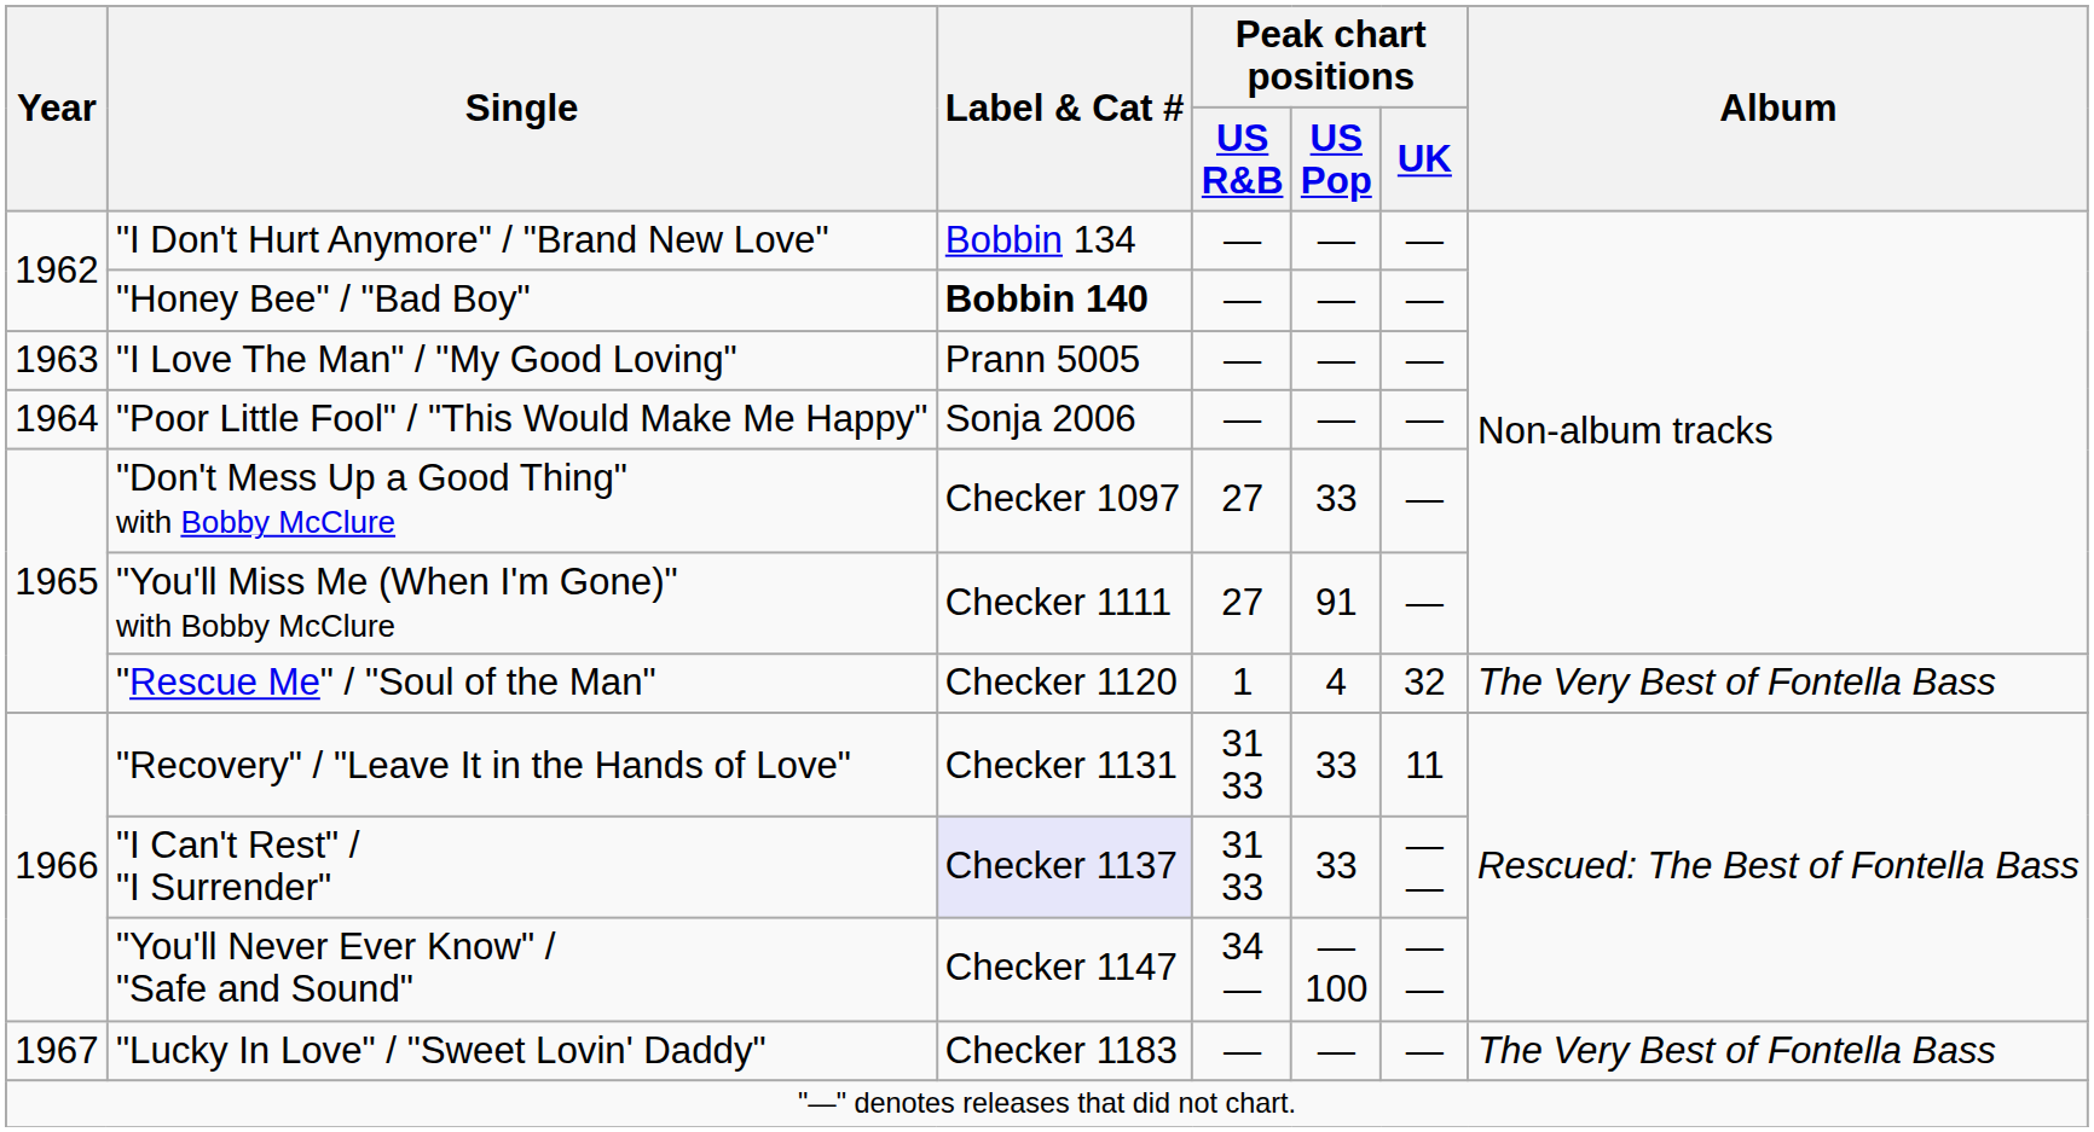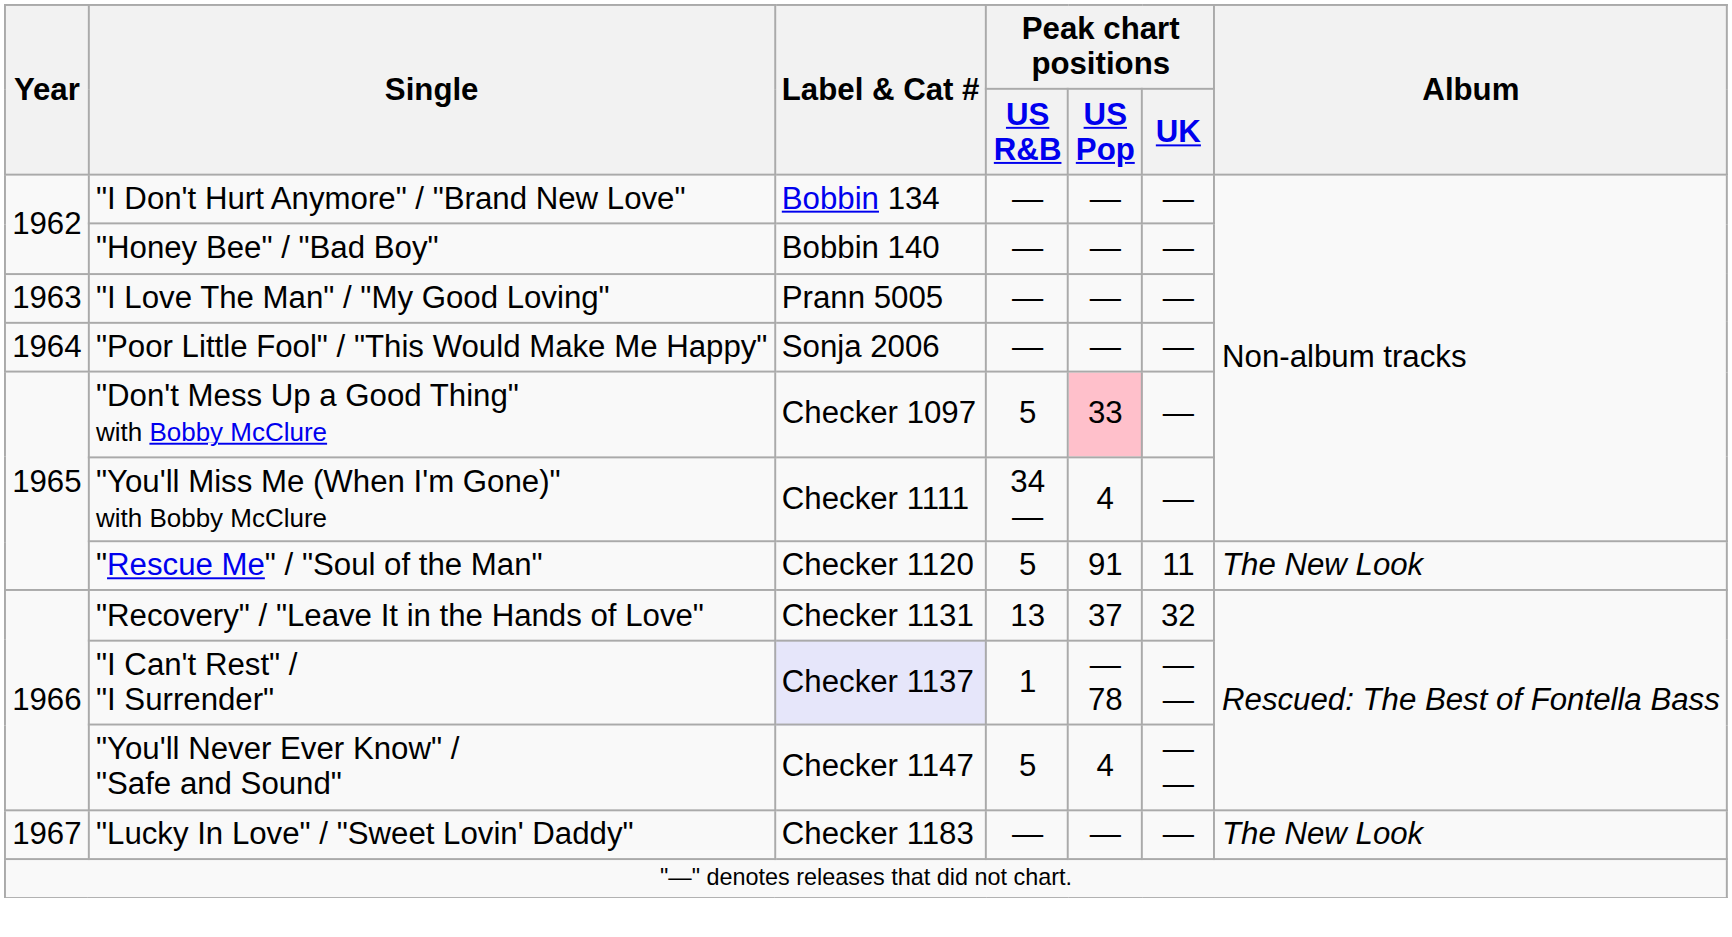 <table class="wikitable">
 <tr>
 <th rowspan="2">Year</th>
 <th rowspan="2">Single</th>
 <th rowspan="2">Label & Cat #</th>
 <th colspan="3">Peak chart positions</th>
 <th rowspan="2">Album</th>
 </tr>
 <tr>
 <th style="width:30px;"><a href='#'>US R&B</a><br></th>
 <th style="width:30px;"><a href='#'>US Pop</a><br></th>
 <th style="width:30px;"><a href='#'>UK</a><br></th>
 </tr>
 <tr>
 <td rowspan="2">1962</td>
 <td>"I Don't Hurt Anymore" / "Brand New Love"</td>
 <td><a href='#'>Bobbin</a> 134</td>
 <td align="center">—</td>
 <td align="center">—</td>
 <td align="center">—</td>
 <td rowspan="6">Non-album tracks</td>
 </tr>
 <tr>
 <td>"Honey Bee" / "Bad Boy"</td>
-<td><strong>Bobbin 140</strong></td>
+<td>Bobbin 140</td>
 <td align="center">—</td>
 <td align="center">—</td>
 <td align="center">—</td>
 </tr>
 <tr>
 <td>1963</td>
 <td>"I Love The Man" / "My Good Loving"</td>
 <td>Prann 5005</td>
 <td align="center">—</td>
 <td align="center">—</td>
 <td align="center">—</td>
 </tr>
 <tr>
 <td>1964</td>
 <td>"Poor Little Fool" / "This Would Make Me Happy"</td>
 <td>Sonja 2006</td>
 <td align="center">—</td>
 <td align="center">—</td>
 <td align="center">—</td>
 </tr>
 <tr>
 <td rowspan="3">1965</td>
 <td>"Don't Mess Up a Good Thing" <br><small>with <a href='#'>Bobby McClure</a></small></td>
 <td>Checker 1097</td>
-<td align="center">27</td>
-<td align="center">33</td>
+<td align="center">5</td>
+<td align="center" style="background: pink;">33</td>
 <td align="center">—</td>
 </tr>
 <tr>
 <td>"You'll Miss Me (When I'm Gone)" <br><small>with Bobby McClure</small></td>
 <td>Checker 1111</td>
-<td align="center">27</td>
-<td align="center">91</td>
+<td align="center">34<br>—</td>
+<td align="center">4</td>
 <td align="center">—</td>
 </tr>
 <tr>
 <td>"<a href='#'>Rescue Me</a>" / "Soul of the Man"</td>
 <td>Checker 1120</td>
-<td align="center">1</td>
-<td align="center">4</td>
-<td align="center">32</td>
-<td><em>The Very Best of Fontella Bass</em></td>
+<td align="center">5</td>
+<td align="center">91</td>
+<td align="center">11</td>
+<td><em>The New Look</em></td>
 </tr>
 <tr>
 <td rowspan="3">1966</td>
 <td>"Recovery" / "Leave It in the Hands of Love"</td>
 <td>Checker 1131</td>
-<td align="center">31<br>33</td>
-<td align="center">33</td>
-<td align="center">11</td>
+<td align="center">13</td>
+<td align="center">37</td>
+<td align="center">32</td>
 <td rowspan="3"><em>Rescued: The Best of Fontella Bass</em></td>
 </tr>
 <tr>
 <td>"I Can't Rest" /<br>"I Surrender"</td>
 <td style="background: lavender;">Checker 1137</td>
-<td align="center">31<br>33</td>
-<td align="center">33</td>
+<td align="center">1</td>
+<td align="center">—<br>78</td>
 <td align="center">—<br>—</td>
 </tr>
 <tr>
 <td>"You'll Never Ever Know" /<br>"Safe and Sound"</td>
 <td>Checker 1147</td>
-<td align="center">34<br>—</td>
-<td align="center">—<br>100</td>
+<td align="center">5</td>
+<td align="center">4</td>
 <td align="center">—<br>—</td>
 </tr>
 <tr>
 <td>1967</td>
 <td>"Lucky In Love" / "Sweet Lovin' Daddy"</td>
 <td>Checker 1183</td>
 <td align="center">—</td>
 <td align="center">—</td>
 <td align="center">—</td>
-<td><em>The Very Best of Fontella Bass</em></td>
+<td><em>The New Look</em></td>
 </tr>
 <tr>
 <td colspan="9" style="text-align:center; font-size:9pt;">"—" denotes releases that did not chart.</td>
 </tr>
 </table>
